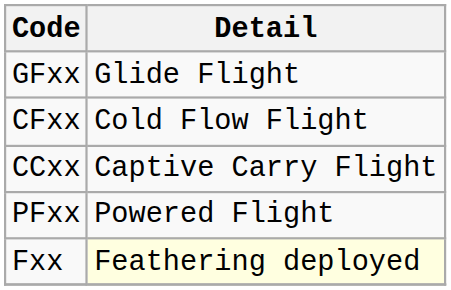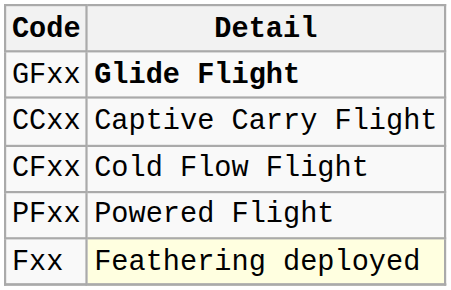 <table class="wikitable">
 <tr>
 <th>Code</th>
 <th>Detail</th>
 </tr>
 <tr>
 <td>GFxx</td>
-<td>Glide Flight</td>
+<td><strong>Glide Flight</strong></td>
+</tr>
+<tr>
+<td>CCxx</td>
+<td>Captive Carry Flight</td>
 </tr>
 <tr>
 <td>CFxx</td>
 <td>Cold Flow Flight</td>
-</tr>
-<tr>
-<td>CCxx</td>
-<td>Captive Carry Flight</td>
 </tr>
 <tr>
 <td>PFxx</td>
 <td>Powered Flight</td>
 </tr>
 <tr>
 <td>Fxx</td>
 <td style="background: lightyellow;">Feathering deployed</td>
 </tr>
 <tr>
 </tr>
 </table>
